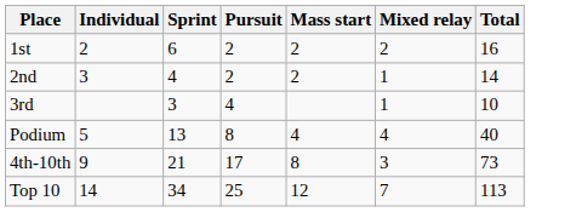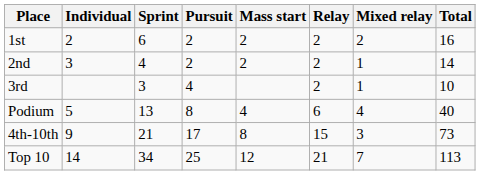 <table class="wikitable">
 <tr align=left bgcolor=#DDDDDD>
 <th>Place</th>
 <th>Individual</th>
 <th>Sprint</th>
 <th>Pursuit</th>
 <th>Mass start</th>
+<th>Relay</th>
 <th>Mixed relay</th>
 <th>Total</th>
 </tr>
 <tr>
 <td>1st</td>
 <td>2</td>
 <td>6</td>
+<td>2</td>
 <td>2</td>
 <td>2</td>
 <td>2</td>
 <td>16</td>
 </tr>
 <tr>
 <td>2nd</td>
 <td>3</td>
 <td>4</td>
 <td>2</td>
 <td>2</td>
+<td>2</td>
 <td>1</td>
 <td>14</td>
 </tr>
 <tr>
 <td>3rd</td>
 <td></td>
 <td>3</td>
 <td>4</td>
 <td></td>
+<td>2</td>
 <td>1</td>
 <td>10</td>
 </tr>
 <tr>
 <td>Podium</td>
 <td>5</td>
 <td>13</td>
 <td>8</td>
 <td>4</td>
+<td>6</td>
 <td>4</td>
 <td>40</td>
 </tr>
 <tr>
 <td>4th-10th</td>
 <td>9</td>
 <td>21</td>
 <td>17</td>
 <td>8</td>
+<td>15</td>
 <td>3</td>
 <td>73</td>
 </tr>
 <tr>
 <td>Top 10</td>
 <td>14</td>
 <td>34</td>
 <td>25</td>
 <td>12</td>
+<td>21</td>
 <td>7</td>
 <td>113</td>
 </tr>
 </table>
